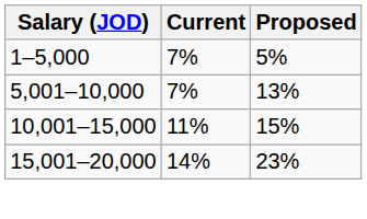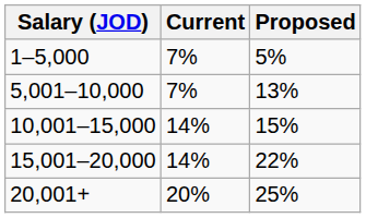 <table class="wikitable">
 <tr>
 <th>Salary (<a href='#'>JOD</a>)</th>
 <th>Current</th>
 <th>Proposed</th>
 </tr>
 <tr>
 <td>1–5,000</td>
 <td>7%</td>
 <td>5%</td>
 </tr>
 <tr>
 <td>5,001–10,000</td>
 <td>7%</td>
 <td>13%</td>
 </tr>
 <tr>
 <td>10,001–15,000</td>
-<td>11%</td>
+<td>14%</td>
 <td>15%</td>
 </tr>
 <tr>
 <td>15,001–20,000</td>
 <td>14%</td>
-<td>23%</td>
+<td>22%</td>
+</tr>
+<tr>
+<td>20,001+</td>
+<td>20%</td>
+<td>25%</td>
 </tr>
 </table>
